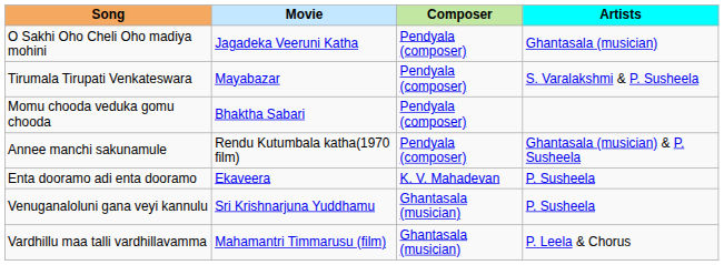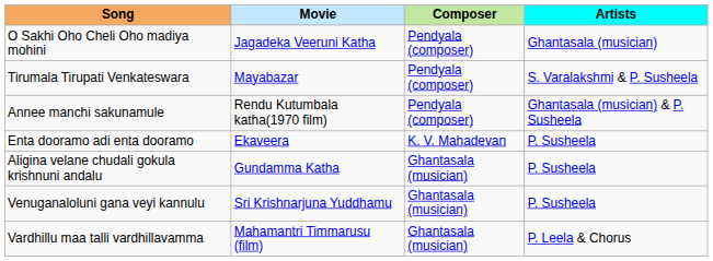 <table class="wikitable sortable">
 <tr>
 <th style="background:#f4a860">Song</th>
 <th style="background:#c2e7ff">Movie</th>
 <th style="background:#c2e7a3">Composer</th>
 <th style="background:#00ffff">Artists</th>
 </tr>
 <tr>
 <td>O Sakhi Oho Cheli Oho madiya mohini</td>
 <td><a href='#'>Jagadeka Veeruni Katha</a></td>
 <td><a href='#'>Pendyala (composer)</a></td>
 <td><a href='#'>Ghantasala (musician)</a></td>
 </tr>
 <tr>
 <td>Tirumala Tirupati Venkateswara</td>
 <td><a href='#'>Mayabazar</a></td>
 <td><a href='#'>Pendyala (composer)</a></td>
 <td><a href='#'>S. Varalakshmi</a> & <a href='#'>P. Susheela</a></td>
 </tr>
 <tr>
-<td>Momu chooda veduka gomu chooda</td>
-<td><a href='#'>Bhaktha Sabari</a></td>
-<td><a href='#'>Pendyala (composer)</a></td>
-<td></td>
-</tr>
-<tr>
 <td>Annee manchi sakunamule</td>
 <td>Rendu Kutumbala katha(1970 film)</td>
 <td><a href='#'>Pendyala (composer)</a></td>
 <td><a href='#'>Ghantasala (musician)</a> & <a href='#'>P. Susheela</a></td>
 </tr>
 <tr>
 <td>Enta dooramo adi enta dooramo</td>
 <td><a href='#'>Ekaveera</a></td>
 <td><a href='#'>K. V. Mahadevan</a></td>
+<td><a href='#'>P. Susheela</a></td>
+</tr>
+<tr>
+<td>Aligina velane chudali gokula krishnuni andalu</td>
+<td><a href='#'>Gundamma Katha</a></td>
+<td><a href='#'>Ghantasala (musician)</a></td>
 <td><a href='#'>P. Susheela</a></td>
 </tr>
 <tr>
 <td>Venuganaloluni gana veyi kannulu</td>
 <td><a href='#'>Sri Krishnarjuna Yuddhamu</a></td>
 <td><a href='#'>Ghantasala (musician)</a></td>
 <td><a href='#'>P. Susheela</a></td>
 </tr>
 <tr>
 <td>Vardhillu maa talli vardhillavamma</td>
 <td><a href='#'>Mahamantri Timmarusu (film)</a></td>
 <td><a href='#'>Ghantasala (musician)</a></td>
 <td><a href='#'>P. Leela</a> & Chorus</td>
 </tr>
 </table>
